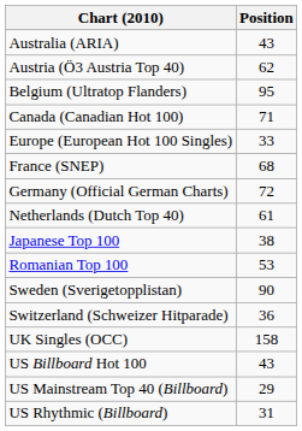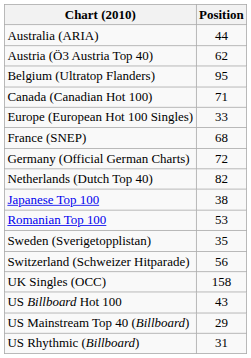 <table class="wikitable sortable">
 <tr>
 <th>Chart (2010)</th>
 <th>Position</th>
 </tr>
 <tr>
 <td>Australia (ARIA)</td>
-<td style="text-align:center;">43</td>
+<td style="text-align:center;">44</td>
 </tr>
 <tr>
 <td>Austria (Ö3 Austria Top 40)</td>
 <td style="text-align:center;">62</td>
 </tr>
 <tr>
 <td>Belgium (Ultratop Flanders)</td>
 <td style="text-align:center;">95</td>
 </tr>
 <tr>
 <td>Canada (Canadian Hot 100)</td>
 <td style="text-align:center;">71</td>
 </tr>
 <tr>
 <td>Europe (European Hot 100 Singles)</td>
 <td style="text-align:center;">33</td>
 </tr>
 <tr>
 <td>France (SNEP)</td>
 <td style="text-align:center;">68</td>
 </tr>
 <tr>
 <td>Germany (Official German Charts)</td>
 <td style="text-align:center;">72</td>
 </tr>
 <tr>
 <td>Netherlands (Dutch Top 40)</td>
-<td style="text-align:center;">61</td>
+<td style="text-align:center;">82</td>
 </tr>
 <tr>
 <td><a href='#'>Japanese Top 100</a></td>
 <td style="text-align:center;">38</td>
 </tr>
 <tr>
 <td><a href='#'>Romanian Top 100</a></td>
 <td style="text-align:center;">53</td>
 </tr>
 <tr>
 <td>Sweden (Sverigetopplistan)</td>
-<td style="text-align:center;">90</td>
+<td style="text-align:center;">35</td>
 </tr>
 <tr>
 <td>Switzerland (Schweizer Hitparade)</td>
-<td style="text-align:center;">36</td>
+<td style="text-align:center;">56</td>
 </tr>
 <tr>
 <td>UK Singles (OCC)</td>
 <td style="text-align:center;">158</td>
 </tr>
 <tr>
 <td>US <em>Billboard</em> Hot 100</td>
 <td style="text-align:center;">43</td>
 </tr>
 <tr>
 <td>US Mainstream Top 40 (<em>Billboard</em>)</td>
 <td style="text-align:center;">29</td>
 </tr>
 <tr>
 <td>US Rhythmic (<em>Billboard</em>)</td>
 <td style="text-align:center;">31</td>
 </tr>
 </table>
